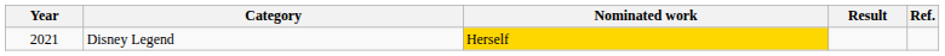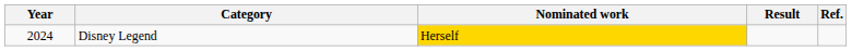 <table class="wikitable">
 <tr>
 <th scope="col" style="width:5em;">Year</th>
 <th scope="col" style="width:26em;">Category</th>
 <th scope="col" style="width:25em;">Nominated work</th>
 <th scope="col" style="width:5em;">Result</th>
 <th>Ref.</th>
 </tr>
 <tr>
-<td style="text-align:center;">2021</td>
+<td style="text-align:center;">2024</td>
 <td>Disney Legend</td>
 <td style="background: gold;">Herself</td>
 <td></td>
 <td style="text-align:center;"></td>
 </tr>
 </table>
